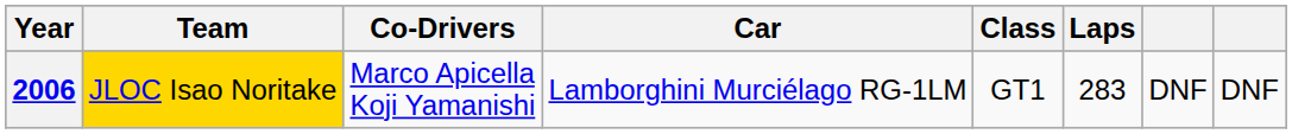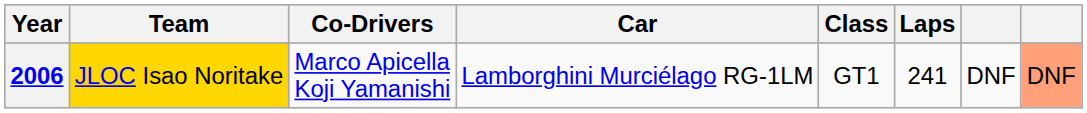 <table class="wikitable" style="text-align:center; font-size:90%">
 <tr>
 <th>Year</th>
 <th>Team</th>
 <th>Co-Drivers</th>
 <th>Car</th>
 <th>Class</th>
 <th>Laps</th>
 <th></th>
 <th></th>
 </tr>
 <tr>
 <th><a href='#'>2006</a></th>
 <td align="left" style="background: gold;"> <a href='#'>JLOC</a> Isao Noritake</td>
 <td align="left"> <a href='#'>Marco Apicella</a><br> <a href='#'>Koji Yamanishi</a></td>
 <td align="left"><a href='#'>Lamborghini Murciélago</a> RG-1LM</td>
 <td>GT1</td>
-<td>283</td>
+<td>241</td>
 <td>DNF</td>
-<td>DNF</td>
+<td style="background: lightsalmon;">DNF</td>
 </tr>
 </table>
